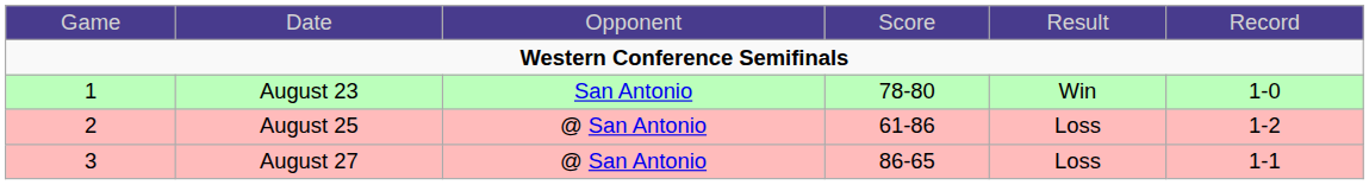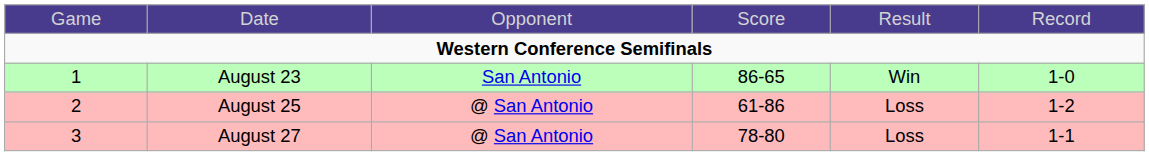 <table class="wikitable" width="50%">
 <tr align="center" style="background:#483b8d; color:#d3d3d3;">
 <td>Game</td>
 <td>Date</td>
 <td>Opponent</td>
 <td>Score</td>
 <td>Result</td>
 <td>Record</td>
 </tr>
 <tr>
 <td colspan="6" align="center"><strong>Western Conference Semifinals</strong></td>
 </tr>
 <tr align="center" bgcolor="bbffbb">
 <td>1</td>
 <td>August 23</td>
 <td><a href='#'>San Antonio</a></td>
-<td>78-80</td>
+<td>86-65</td>
 <td>Win</td>
 <td>1-0</td>
 </tr>
 <tr align="center" bgcolor="ffbbbb">
 <td>2</td>
 <td>August 25</td>
 <td>@ <a href='#'>San Antonio</a></td>
 <td>61-86</td>
 <td>Loss</td>
 <td>1-2</td>
 </tr>
 <tr align="center" bgcolor="ffbbbb">
 <td>3</td>
 <td>August 27</td>
 <td>@ <a href='#'>San Antonio</a></td>
-<td>86-65</td>
+<td>78-80</td>
 <td>Loss</td>
 <td>1-1</td>
 </tr>
 </table>
